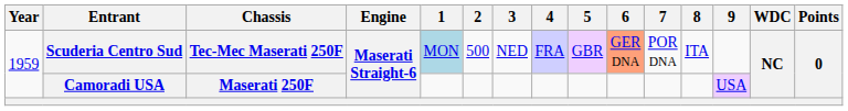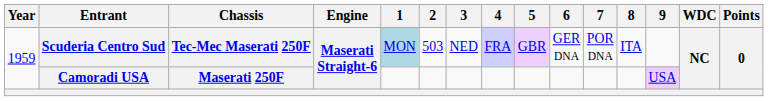 <table class="wikitable" style="text-align:center; font-size:90%">
 <tr>
 <th>Year</th>
 <th>Entrant</th>
 <th>Chassis</th>
 <th>Engine</th>
 <th>1</th>
 <th>2</th>
 <th>3</th>
 <th>4</th>
 <th>5</th>
 <th>6</th>
 <th>7</th>
 <th>8</th>
 <th>9</th>
 <th>WDC</th>
 <th>Points</th>
 </tr>
 <tr>
 <td rowspan=2><a href='#'>1959</a></td>
 <th><a href='#'>Scuderia Centro Sud</a></th>
 <th><a href='#'>Tec-Mec Maserati</a> <a href='#'>250F</a></th>
 <th rowspan=2><a href='#'>Maserati</a><br><a href='#'>Straight-6</a></th>
 <td style="background: lightblue;"><a href='#'>MON</a></td>
-<td><a href='#'>500</a></td>
+<td><a href='#'>503</a></td>
 <td><a href='#'>NED</a></td>
 <td style="background:#CFCFFF;"><a href='#'>FRA</a><br></td>
 <td style="background:#EFCFFF;"><a href='#'>GBR</a><br></td>
-<td style="background: lightsalmon;"><a href='#'>GER</a><br><small>DNA</small></td>
+<td><a href='#'>GER</a><br><small>DNA</small></td>
 <td><a href='#'>POR</a><br><small>DNA</small></td>
 <td><a href='#'>ITA</a></td>
 <td></td>
 <th rowspan=2>NC</th>
 <th rowspan=2>0</th>
 </tr>
 <tr>
 <th><a href='#'>Camoradi USA</a></th>
 <th><a href='#'>Maserati</a> <a href='#'>250F</a></th>
 <td></td>
 <td></td>
 <td></td>
 <td></td>
 <td></td>
 <td></td>
 <td></td>
 <td></td>
 <td style="background:#EFCFFF;"><a href='#'>USA</a><br></td>
 </tr>
 <tr>
 <th colspan="15"></th>
 </tr>
 </table>
